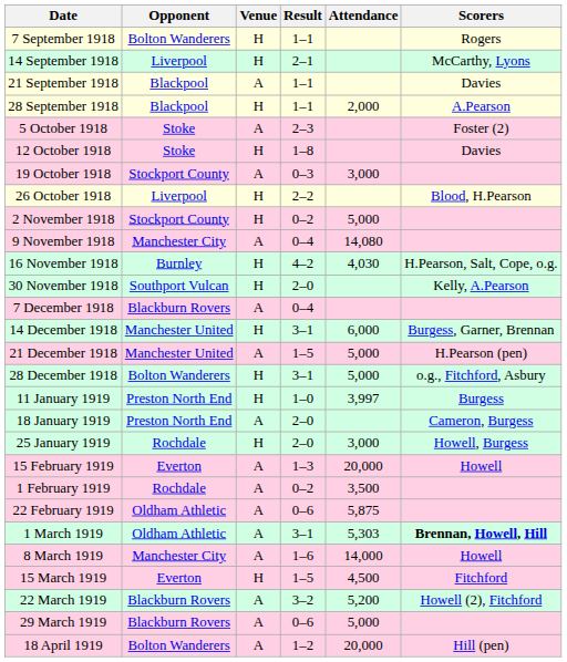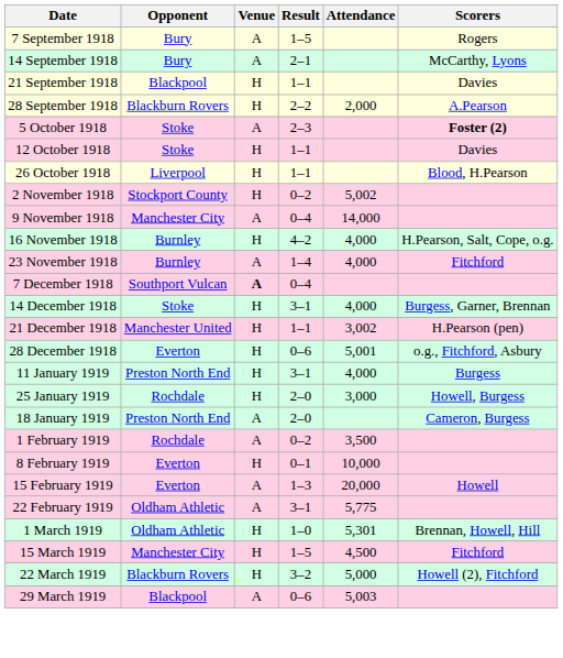 <table class="wikitable sortable" style="font-size:100%; text-align:center">
 <tr>
 <th>Date</th>
 <th>Opponent</th>
 <th>Venue</th>
 <th>Result</th>
 <th>Attendance</th>
 <th>Scorers</th>
 </tr>
 <tr style="background:#ffd;">
 <td>7 September 1918</td>
-<td><a href='#'>Bolton Wanderers</a></td>
-<td>H</td>
-<td>1–1</td>
+<td><a href='#'>Bury</a></td>
+<td>A</td>
+<td>1–5</td>
 <td></td>
 <td>Rogers</td>
 </tr>
 <tr style="background-color: #d0ffe3;">
 <td>14 September 1918</td>
-<td><a href='#'>Liverpool</a></td>
-<td>H</td>
+<td><a href='#'>Bury</a></td>
+<td>A</td>
 <td>2–1</td>
 <td></td>
 <td>McCarthy, <a href='#'>Lyons</a></td>
 </tr>
 <tr style="background:#ffd;">
 <td>21 September 1918</td>
 <td><a href='#'>Blackpool</a></td>
-<td>A</td>
+<td>H</td>
 <td>1–1</td>
 <td></td>
 <td>Davies</td>
 </tr>
 <tr style="background:#ffd;">
 <td>28 September 1918</td>
-<td><a href='#'>Blackpool</a></td>
+<td><a href='#'>Blackburn Rovers</a></td>
 <td>H</td>
-<td>1–1</td>
+<td>2–2</td>
 <td>2,000</td>
 <td><a href='#'>A.Pearson</a></td>
 </tr>
 <tr style="background-color: #ffd0e3;">
 <td>5 October 1918</td>
 <td><a href='#'>Stoke</a></td>
 <td>A</td>
 <td>2–3</td>
 <td></td>
-<td>Foster (2)</td>
+<td><strong>Foster (2)</strong></td>
 </tr>
 <tr style="background-color: #ffd0e3;">
 <td>12 October 1918</td>
 <td><a href='#'>Stoke</a></td>
 <td>H</td>
-<td>1–8</td>
+<td>1–1</td>
 <td></td>
 <td>Davies</td>
-</tr>
-<tr style="background-color: #ffd0e3;">
-<td>19 October 1918</td>
-<td><a href='#'>Stockport County</a></td>
-<td>A</td>
-<td>0–3</td>
-<td>3,000</td>
-<td></td>
 </tr>
 <tr style="background:#ffd;">
 <td>26 October 1918</td>
 <td><a href='#'>Liverpool</a></td>
 <td>H</td>
-<td>2–2</td>
+<td>1–1</td>
 <td></td>
 <td><a href='#'>Blood</a>, H.Pearson</td>
 </tr>
 <tr style="background-color: #ffd0e3;">
 <td>2 November 1918</td>
 <td><a href='#'>Stockport County</a></td>
 <td>H</td>
 <td>0–2</td>
-<td>5,000</td>
+<td>5,002</td>
 <td></td>
 </tr>
 <tr style="background-color: #ffd0e3;">
 <td>9 November 1918</td>
 <td><a href='#'>Manchester City</a></td>
 <td>A</td>
 <td>0–4</td>
-<td>14,080</td>
+<td>14,000</td>
 <td></td>
 </tr>
 <tr style="background-color: #d0ffe3;">
 <td>16 November 1918</td>
 <td><a href='#'>Burnley</a></td>
 <td>H</td>
 <td>4–2</td>
-<td>4,030</td>
+<td>4,000</td>
 <td>H.Pearson, Salt, Cope, o.g.</td>
 </tr>
-<tr style="background-color: #d0ffe3;">
-<td>30 November 1918</td>
-<td><a href='#'>Southport Vulcan</a></td>
-<td>H</td>
-<td>2–0</td>
-<td></td>
-<td>Kelly, <a href='#'>A.Pearson</a></td>
+<tr style="background-color: #ffd0e3;">
+<td>23 November 1918</td>
+<td><a href='#'>Burnley</a></td>
+<td>A</td>
+<td>1–4</td>
+<td>4,000</td>
+<td><a href='#'>Fitchford</a></td>
 </tr>
 <tr style="background-color: #ffd0e3;">
 <td>7 December 1918</td>
-<td><a href='#'>Blackburn Rovers</a></td>
-<td>A</td>
+<td><a href='#'>Southport Vulcan</a></td>
+<td><strong>A</strong></td>
 <td>0–4</td>
 <td></td>
 <td></td>
 </tr>
 <tr style="background-color: #d0ffe3;">
 <td>14 December 1918</td>
-<td><a href='#'>Manchester United</a></td>
+<td><a href='#'>Stoke</a></td>
 <td>H</td>
 <td>3–1</td>
-<td>6,000</td>
+<td>4,000</td>
 <td><a href='#'>Burgess</a>, Garner, Brennan</td>
 </tr>
 <tr style="background-color: #ffd0e3;">
 <td>21 December 1918</td>
 <td><a href='#'>Manchester United</a></td>
-<td>A</td>
-<td>1–5</td>
-<td>5,000</td>
+<td>H</td>
+<td>1–1</td>
+<td>3,002</td>
 <td>H.Pearson (pen)</td>
 </tr>
 <tr style="background-color: #d0ffe3;">
 <td>28 December 1918</td>
-<td><a href='#'>Bolton Wanderers</a></td>
+<td><a href='#'>Everton</a></td>
 <td>H</td>
-<td>3–1</td>
-<td>5,000</td>
+<td>0–6</td>
+<td>5,001</td>
 <td>o.g., <a href='#'>Fitchford</a>, Asbury</td>
 </tr>
 <tr style="background-color: #d0ffe3;">
 <td>11 January 1919</td>
 <td><a href='#'>Preston North End</a></td>
 <td>H</td>
-<td>1–0</td>
-<td>3,997</td>
+<td>3–1</td>
+<td>4,000</td>
 <td><a href='#'>Burgess</a></td>
+</tr>
+<tr style="background-color: #d0ffe3;">
+<td>25 January 1919</td>
+<td><a href='#'>Rochdale</a></td>
+<td>H</td>
+<td>2–0</td>
+<td>3,000</td>
+<td><a href='#'>Howell</a>, <a href='#'>Burgess</a></td>
 </tr>
 <tr style="background-color: #d0ffe3;">
 <td>18 January 1919</td>
 <td><a href='#'>Preston North End</a></td>
 <td>A</td>
 <td>2–0</td>
 <td></td>
 <td><a href='#'>Cameron</a>, <a href='#'>Burgess</a></td>
 </tr>
-<tr style="background-color: #d0ffe3;">
-<td>25 January 1919</td>
+<tr style="background-color: #ffd0e3;">
+<td>1 February 1919</td>
 <td><a href='#'>Rochdale</a></td>
+<td>A</td>
+<td>0–2</td>
+<td>3,500</td>
+<td></td>
+</tr>
+<tr style="background-color: #ffd0e3;">
+<td>8 February 1919</td>
+<td><a href='#'>Everton</a></td>
 <td>H</td>
-<td>2–0</td>
-<td>3,000</td>
-<td><a href='#'>Howell</a>, <a href='#'>Burgess</a></td>
+<td>0–1</td>
+<td>10,000</td>
+<td></td>
 </tr>
 <tr style="background-color: #ffd0e3;">
 <td>15 February 1919</td>
 <td><a href='#'>Everton</a></td>
 <td>A</td>
 <td>1–3</td>
 <td>20,000</td>
 <td><a href='#'>Howell</a></td>
 </tr>
 <tr style="background-color: #ffd0e3;">
-<td>1 February 1919</td>
-<td><a href='#'>Rochdale</a></td>
-<td>A</td>
-<td>0–2</td>
-<td>3,500</td>
-<td></td>
-</tr>
-<tr style="background-color: #ffd0e3;">
 <td>22 February 1919</td>
 <td><a href='#'>Oldham Athletic</a></td>
 <td>A</td>
-<td>0–6</td>
-<td>5,875</td>
+<td>3–1</td>
+<td>5,775</td>
 <td></td>
 </tr>
 <tr style="background-color: #d0ffe3;">
 <td>1 March 1919</td>
 <td><a href='#'>Oldham Athletic</a></td>
-<td>A</td>
-<td>3–1</td>
-<td>5,303</td>
-<td><strong>Brennan, <a href='#'>Howell</a>, <a href='#'>Hill</a></strong></td>
-</tr>
-<tr style="background-color: #ffd0e3;">
-<td>8 March 1919</td>
-<td><a href='#'>Manchester City</a></td>
-<td>A</td>
-<td>1–6</td>
-<td>14,000</td>
-<td><a href='#'>Howell</a></td>
+<td>H</td>
+<td>1–0</td>
+<td>5,301</td>
+<td>Brennan, <a href='#'>Howell</a>, <a href='#'>Hill</a></td>
 </tr>
 <tr style="background-color: #ffd0e3;">
 <td>15 March 1919</td>
-<td><a href='#'>Everton</a></td>
+<td><a href='#'>Manchester City</a></td>
 <td>H</td>
 <td>1–5</td>
 <td>4,500</td>
 <td><a href='#'>Fitchford</a></td>
 </tr>
 <tr style="background-color: #d0ffe3;">
 <td>22 March 1919</td>
 <td><a href='#'>Blackburn Rovers</a></td>
-<td>A</td>
+<td>H</td>
 <td>3–2</td>
-<td>5,200</td>
+<td>5,000</td>
 <td><a href='#'>Howell</a> (2), <a href='#'>Fitchford</a></td>
 </tr>
 <tr style="background-color: #ffd0e3;">
 <td>29 March 1919</td>
-<td><a href='#'>Blackburn Rovers</a></td>
+<td><a href='#'>Blackpool</a></td>
 <td>A</td>
 <td>0–6</td>
-<td>5,000</td>
+<td>5,003</td>
 <td></td>
 </tr>
-<tr style="background-color: #ffd0e3;">
-<td>18 April 1919</td>
-<td><a href='#'>Bolton Wanderers</a></td>
-<td>A</td>
-<td>1–2</td>
-<td>20,000</td>
-<td><a href='#'>Hill</a> (pen)</td>
-</tr>
 </table>
